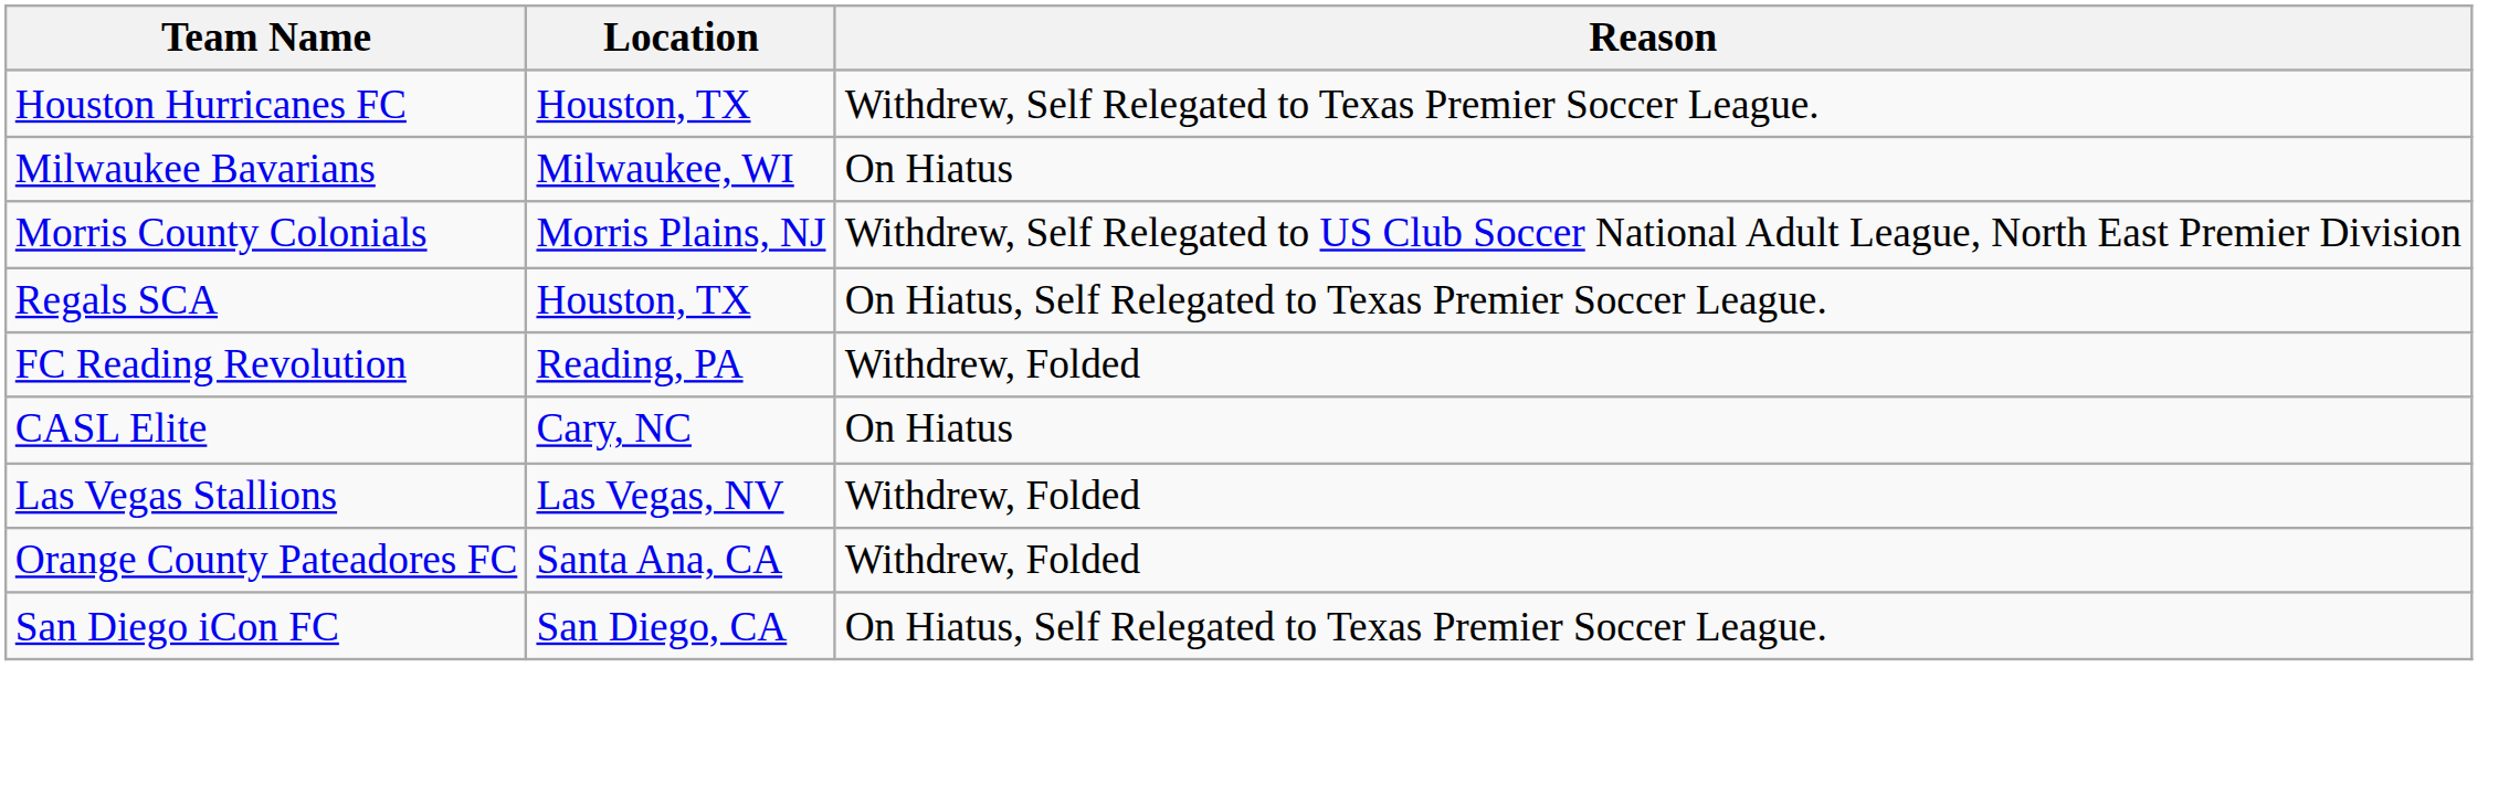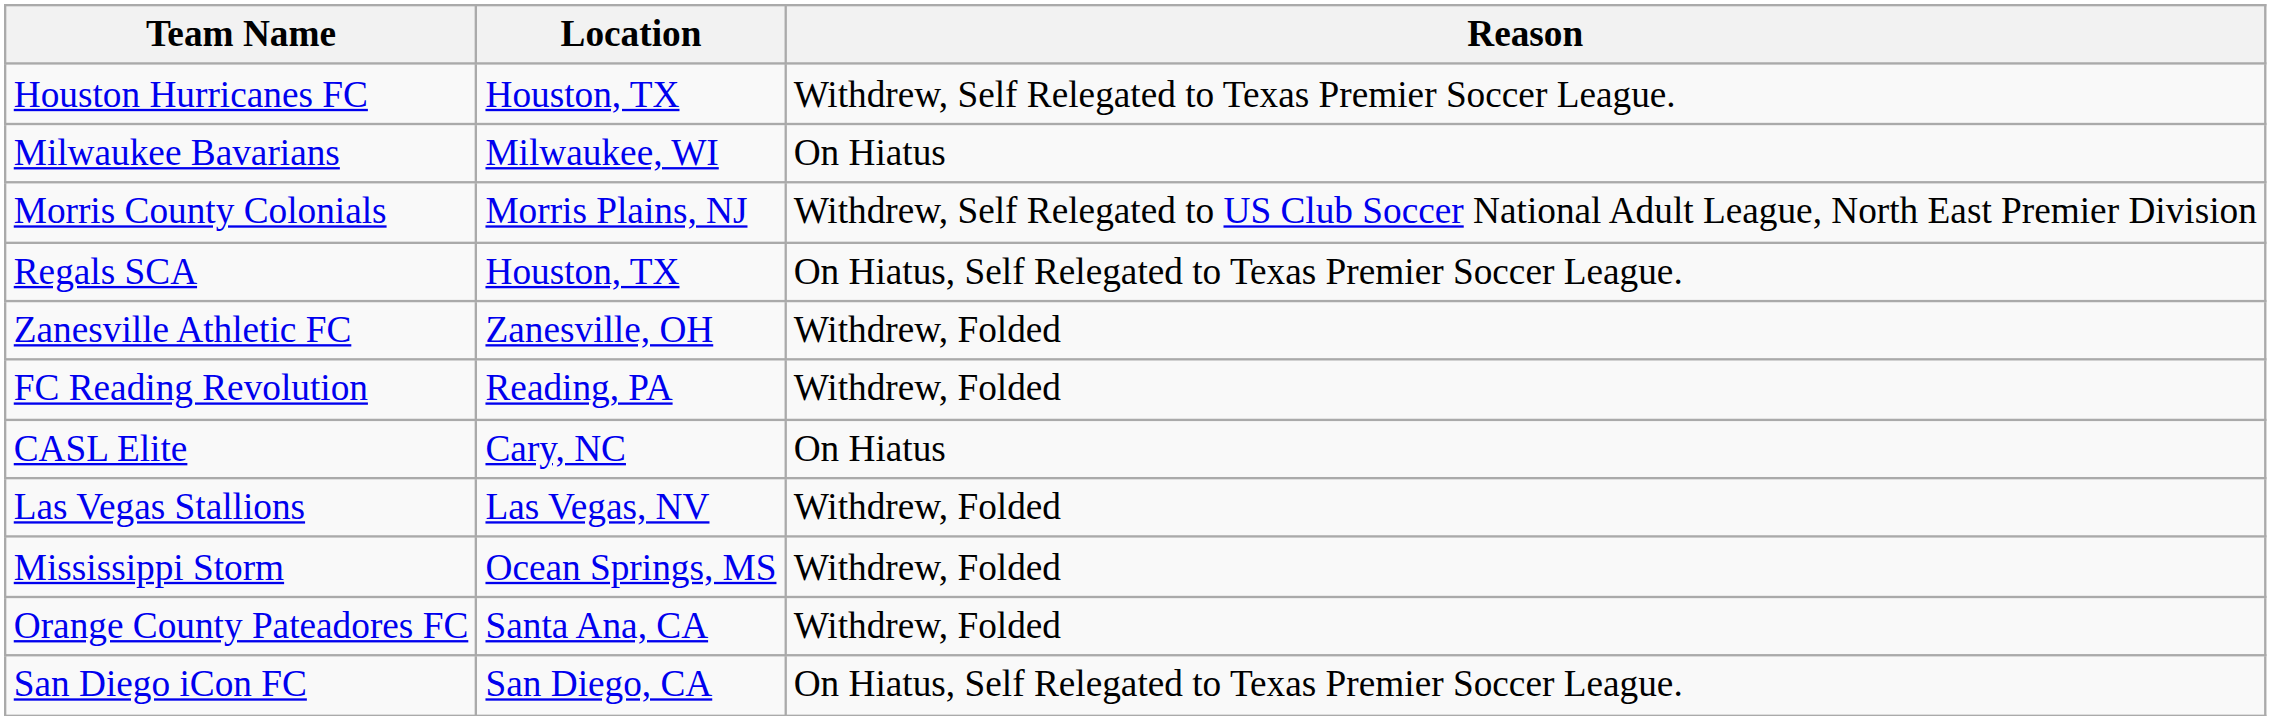 <table class="wikitable">
 <tr>
 <th>Team Name</th>
 <th>Location</th>
 <th>Reason</th>
 </tr>
 <tr>
 <td><a href='#'>Houston Hurricanes FC</a></td>
 <td><a href='#'>Houston, TX</a></td>
 <td>Withdrew, Self Relegated to Texas Premier Soccer League.</td>
 </tr>
 <tr>
 <td><a href='#'>Milwaukee Bavarians</a></td>
 <td><a href='#'>Milwaukee, WI</a></td>
 <td>On Hiatus</td>
 </tr>
 <tr>
 <td><a href='#'>Morris County Colonials</a></td>
 <td><a href='#'>Morris Plains, NJ</a></td>
 <td>Withdrew, Self Relegated to <a href='#'>US Club Soccer</a> National Adult League, North East Premier Division</td>
 </tr>
 <tr>
 <td><a href='#'>Regals SCA</a></td>
 <td><a href='#'>Houston, TX</a></td>
 <td>On Hiatus, Self Relegated to Texas Premier Soccer League.</td>
 </tr>
 <tr>
+<td><a href='#'>Zanesville Athletic FC</a></td>
+<td><a href='#'>Zanesville, OH</a></td>
+<td>Withdrew, Folded</td>
+</tr>
+<tr>
 <td><a href='#'>FC Reading Revolution</a></td>
 <td><a href='#'>Reading, PA</a></td>
 <td>Withdrew, Folded</td>
 </tr>
 <tr>
 <td><a href='#'>CASL Elite</a></td>
 <td><a href='#'>Cary, NC</a></td>
 <td>On Hiatus</td>
 </tr>
 <tr>
 <td><a href='#'>Las Vegas Stallions</a></td>
 <td><a href='#'>Las Vegas, NV</a></td>
 <td>Withdrew, Folded</td>
 </tr>
 <tr>
+<td><a href='#'>Mississippi Storm</a></td>
+<td><a href='#'>Ocean Springs, MS</a></td>
+<td>Withdrew, Folded</td>
+</tr>
+<tr>
 <td><a href='#'>Orange County Pateadores FC</a></td>
 <td><a href='#'>Santa Ana, CA</a></td>
 <td>Withdrew, Folded</td>
 </tr>
 <tr>
 <td><a href='#'>San Diego iCon FC</a></td>
 <td><a href='#'>San Diego, CA</a></td>
 <td>On Hiatus, Self Relegated to Texas Premier Soccer League.</td>
 </tr>
 </table>
